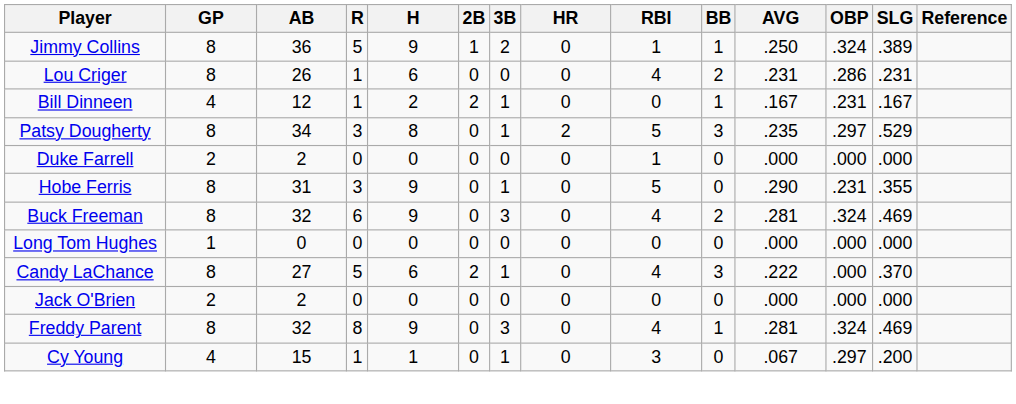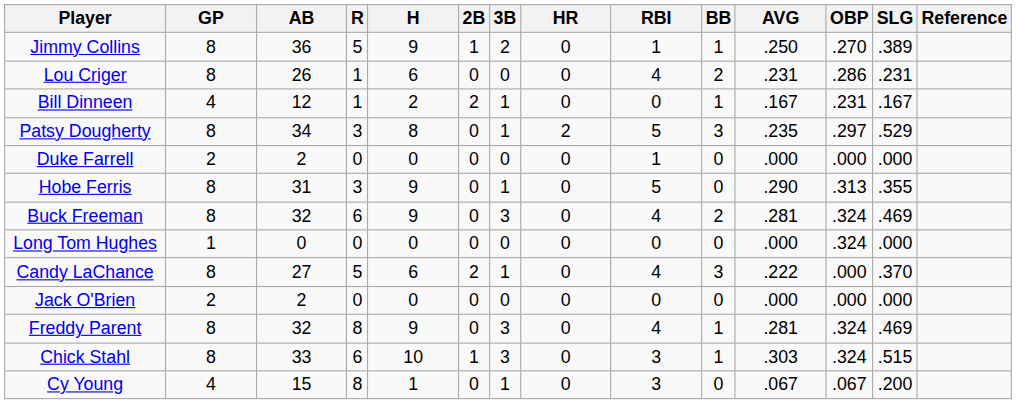 <table class="wikitable sortable" style="text-align:center">
 <tr>
 <th width="16%">Player</th>
 <th width="9%">GP</th>
 <th width="9%">AB</th>
 <th>R</th>
 <th width="9%">H</th>
 <th>2B</th>
 <th>3B</th>
 <th width="9%">HR</th>
 <th width="9%">RBI</th>
 <th>BB</th>
 <th width="9%">AVG</th>
 <th>OBP</th>
 <th>SLG</th>
 <th>Reference</th>
 </tr>
 <tr>
 <td><a href='#'>Jimmy Collins</a></td>
 <td>8</td>
 <td>36</td>
 <td>5</td>
 <td>9</td>
 <td>1</td>
 <td>2</td>
 <td>0</td>
 <td>1</td>
 <td>1</td>
 <td>.250</td>
-<td>.324</td>
+<td>.270</td>
 <td>.389</td>
 <td></td>
 </tr>
 <tr>
 <td><a href='#'>Lou Criger</a></td>
 <td>8</td>
 <td>26</td>
 <td>1</td>
 <td>6</td>
 <td>0</td>
 <td>0</td>
 <td>0</td>
 <td>4</td>
 <td>2</td>
 <td>.231</td>
 <td>.286</td>
 <td>.231</td>
 <td></td>
 </tr>
 <tr>
 <td><a href='#'>Bill Dinneen</a></td>
 <td>4</td>
 <td>12</td>
 <td>1</td>
 <td>2</td>
 <td>2</td>
 <td>1</td>
 <td>0</td>
 <td>0</td>
 <td>1</td>
 <td>.167</td>
 <td>.231</td>
 <td>.167</td>
 <td></td>
 </tr>
 <tr>
 <td><a href='#'>Patsy Dougherty</a></td>
 <td>8</td>
 <td>34</td>
 <td>3</td>
 <td>8</td>
 <td>0</td>
 <td>1</td>
 <td>2</td>
 <td>5</td>
 <td>3</td>
 <td>.235</td>
 <td>.297</td>
 <td>.529</td>
 <td></td>
 </tr>
 <tr>
 <td><a href='#'>Duke Farrell</a></td>
 <td>2</td>
 <td>2</td>
 <td>0</td>
 <td>0</td>
 <td>0</td>
 <td>0</td>
 <td>0</td>
 <td>1</td>
 <td>0</td>
 <td>.000</td>
 <td>.000</td>
 <td>.000</td>
 <td></td>
 </tr>
 <tr>
 <td><a href='#'>Hobe Ferris</a></td>
 <td>8</td>
 <td>31</td>
 <td>3</td>
 <td>9</td>
 <td>0</td>
 <td>1</td>
 <td>0</td>
 <td>5</td>
 <td>0</td>
 <td>.290</td>
-<td>.231</td>
+<td>.313</td>
 <td>.355</td>
 <td></td>
 </tr>
 <tr>
 <td><a href='#'>Buck Freeman</a></td>
 <td>8</td>
 <td>32</td>
 <td>6</td>
 <td>9</td>
 <td>0</td>
 <td>3</td>
 <td>0</td>
 <td>4</td>
 <td>2</td>
 <td>.281</td>
 <td>.324</td>
 <td>.469</td>
 <td></td>
 </tr>
 <tr>
 <td><a href='#'>Long Tom Hughes</a></td>
 <td>1</td>
 <td>0</td>
 <td>0</td>
 <td>0</td>
 <td>0</td>
 <td>0</td>
 <td>0</td>
 <td>0</td>
 <td>0</td>
 <td>.000</td>
-<td>.000</td>
+<td>.324</td>
 <td>.000</td>
 <td></td>
 </tr>
 <tr>
 <td><a href='#'>Candy LaChance</a></td>
 <td>8</td>
 <td>27</td>
 <td>5</td>
 <td>6</td>
 <td>2</td>
 <td>1</td>
 <td>0</td>
 <td>4</td>
 <td>3</td>
 <td>.222</td>
 <td>.000</td>
 <td>.370</td>
 <td></td>
 </tr>
 <tr>
 <td><a href='#'>Jack O'Brien</a></td>
 <td>2</td>
 <td>2</td>
 <td>0</td>
 <td>0</td>
 <td>0</td>
 <td>0</td>
 <td>0</td>
 <td>0</td>
 <td>0</td>
 <td>.000</td>
 <td>.000</td>
 <td>.000</td>
 <td></td>
 </tr>
 <tr>
 <td><a href='#'>Freddy Parent</a></td>
 <td>8</td>
 <td>32</td>
 <td>8</td>
 <td>9</td>
 <td>0</td>
 <td>3</td>
 <td>0</td>
 <td>4</td>
 <td>1</td>
 <td>.281</td>
 <td>.324</td>
 <td>.469</td>
 <td></td>
 </tr>
 <tr>
+<td><a href='#'>Chick Stahl</a></td>
+<td>8</td>
+<td>33</td>
+<td>6</td>
+<td>10</td>
+<td>1</td>
+<td>3</td>
+<td>0</td>
+<td>3</td>
+<td>1</td>
+<td>.303</td>
+<td>.324</td>
+<td>.515</td>
+<td></td>
+</tr>
+<tr>
 <td><a href='#'>Cy Young</a></td>
 <td>4</td>
 <td>15</td>
-<td>1</td>
+<td>8</td>
 <td>1</td>
 <td>0</td>
 <td>1</td>
 <td>0</td>
 <td>3</td>
 <td>0</td>
 <td>.067</td>
-<td>.297</td>
+<td>.067</td>
 <td>.200</td>
 <td></td>
 </tr>
 </table>
